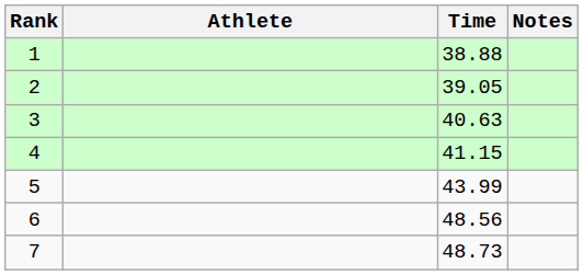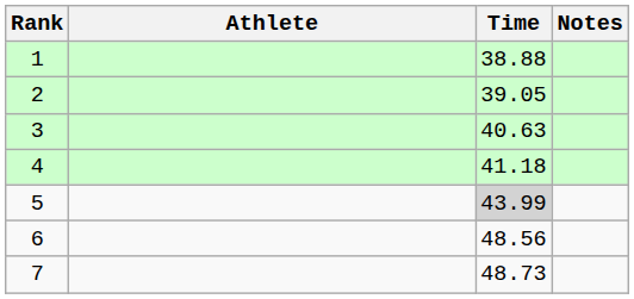 <table class="wikitable" style="text-align:center">
 <tr>
 <th>Rank</th>
 <th Style="width:18em">Athlete</th>
 <th>Time</th>
 <th>Notes</th>
 </tr>
 <tr style="background:#cfc">
 <td>1</td>
 <td style="text-align:left"></td>
 <td>38.88</td>
 <td></td>
 </tr>
 <tr style="background:#cfc">
 <td>2</td>
 <td style="text-align:left"></td>
 <td>39.05</td>
 <td></td>
 </tr>
 <tr style="background:#cfc">
 <td>3</td>
 <td style="text-align:left"></td>
 <td>40.63</td>
 <td></td>
 </tr>
 <tr style="background:#cfc">
 <td>4</td>
 <td style="text-align:left"></td>
-<td>41.15</td>
+<td>41.18</td>
 <td></td>
 </tr>
 <tr>
 <td>5</td>
 <td style="text-align:left"></td>
-<td>43.99</td>
+<td style="background: lightgrey;">43.99</td>
 <td></td>
 </tr>
 <tr>
 <td>6</td>
 <td style="text-align:left"></td>
 <td>48.56</td>
 <td></td>
 </tr>
 <tr>
 <td>7</td>
 <td style="text-align:left"></td>
 <td>48.73</td>
 <td></td>
 </tr>
 </table>
